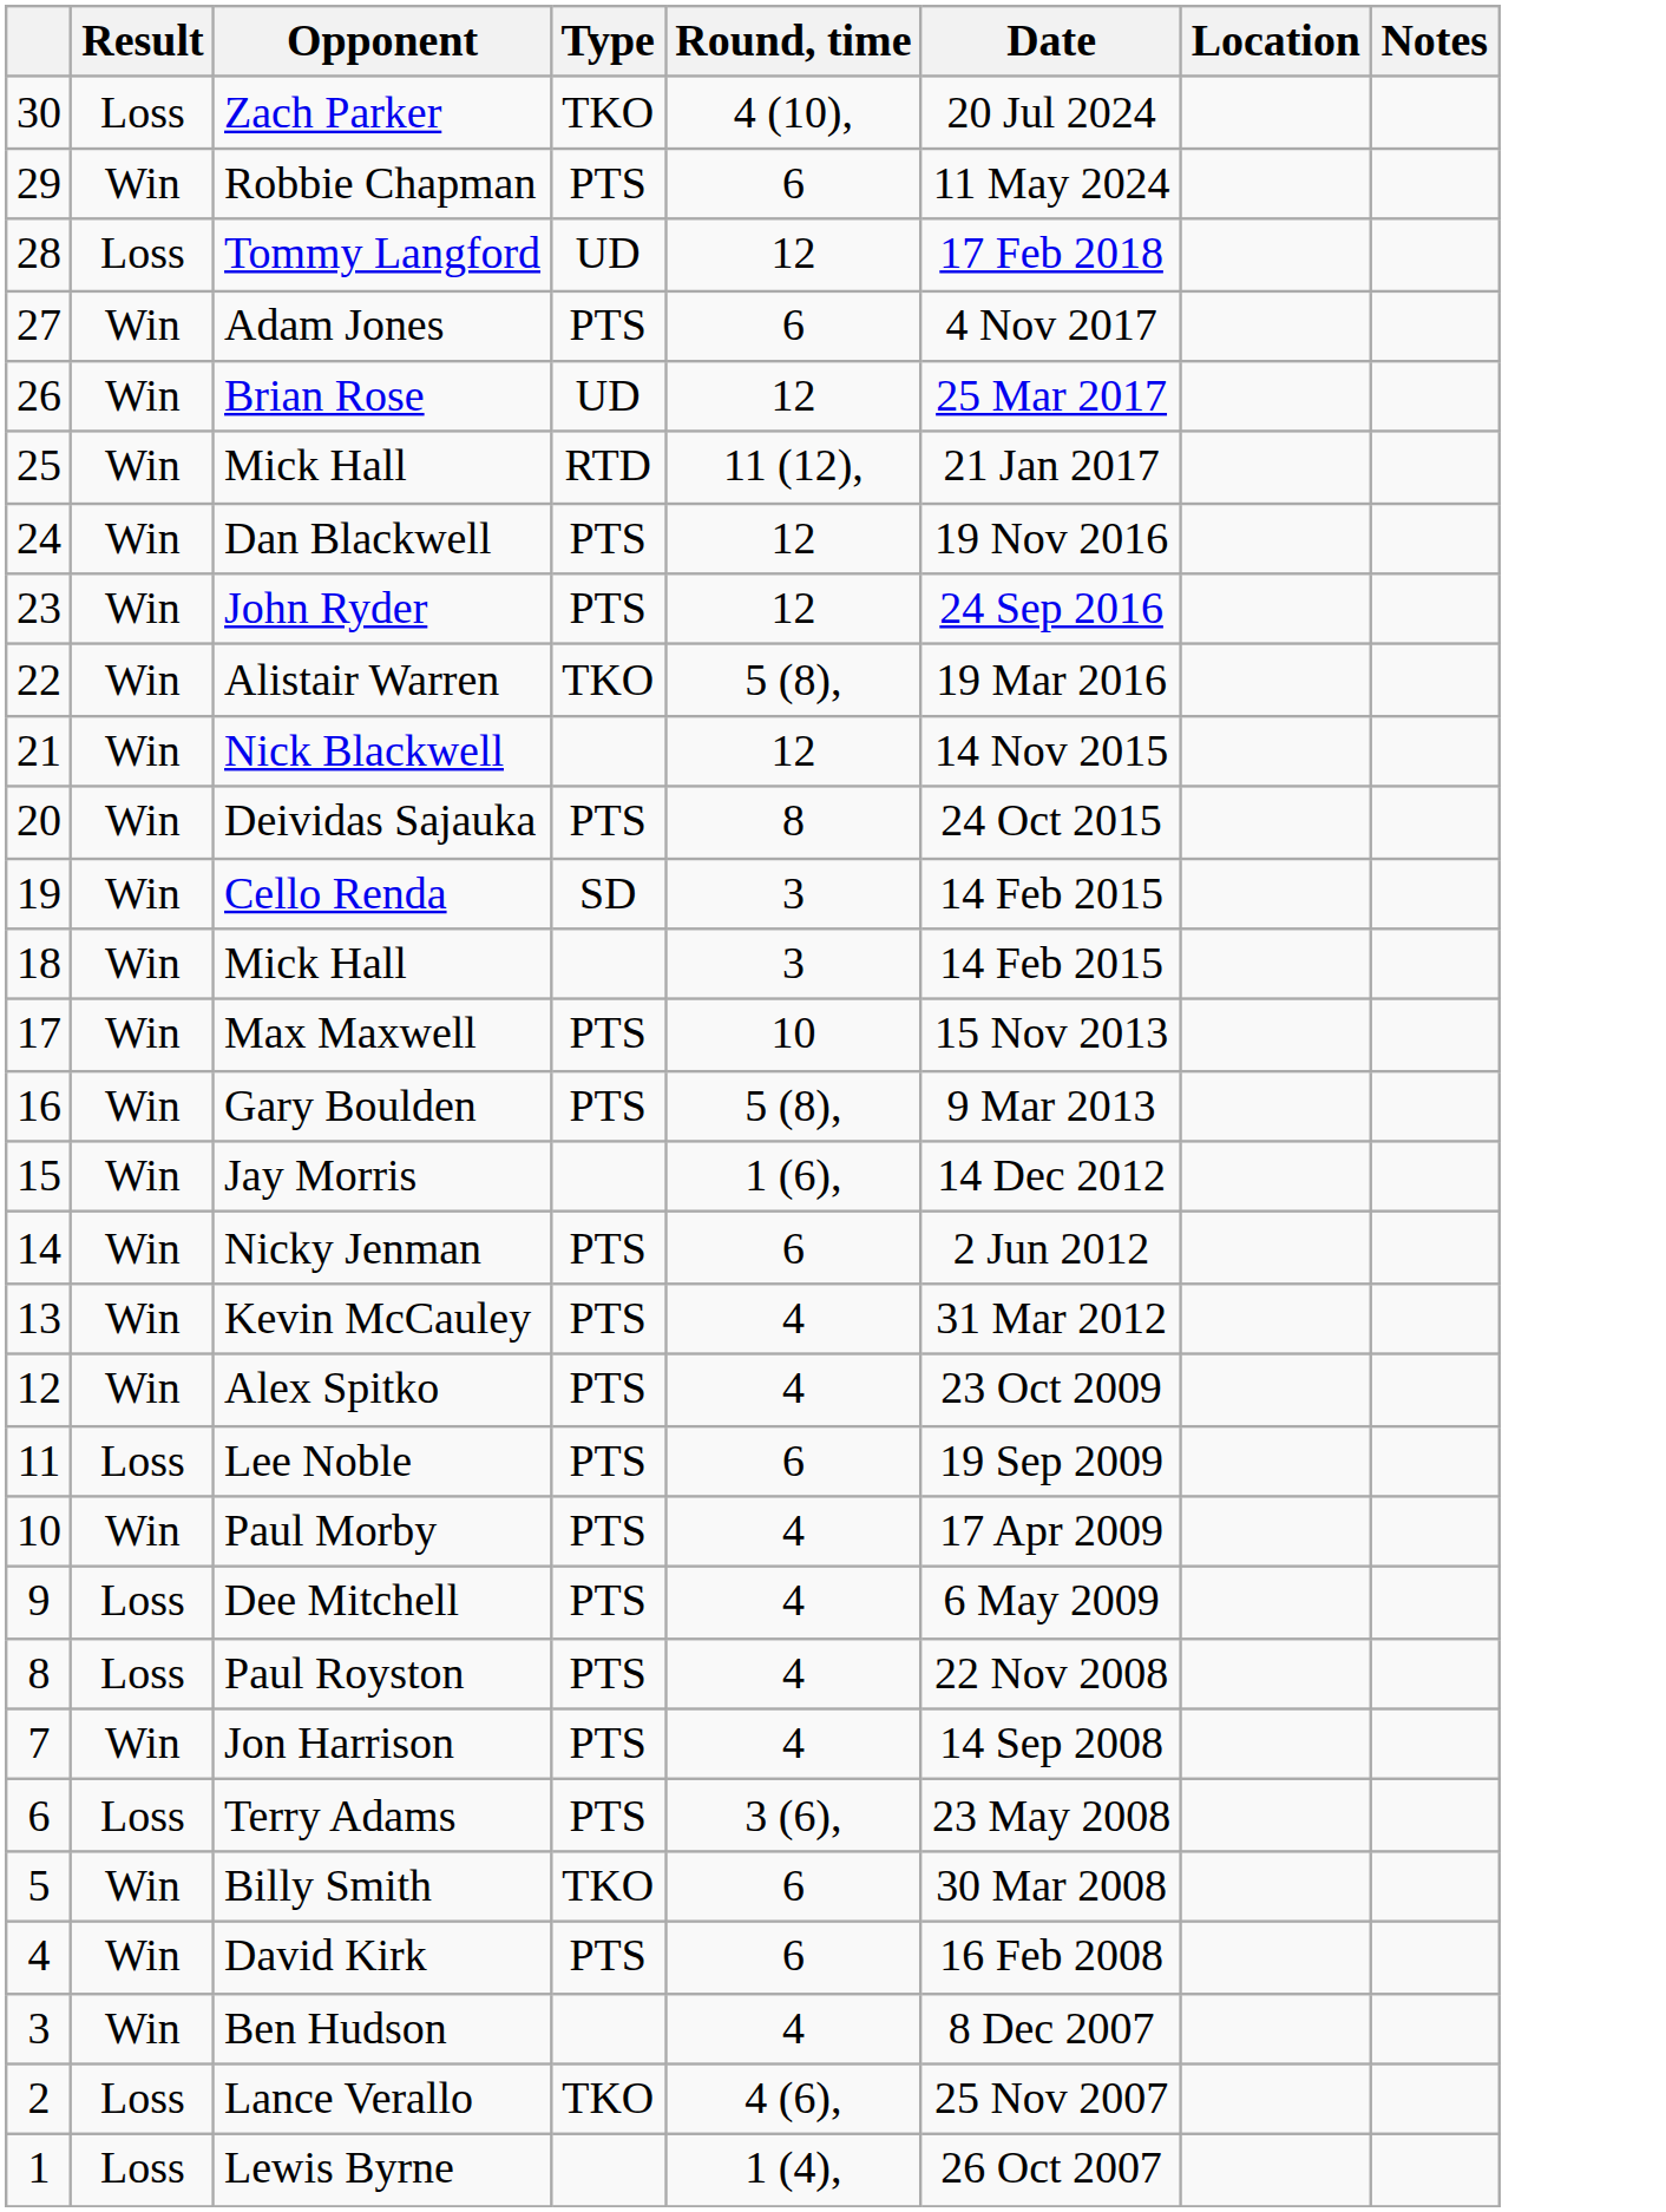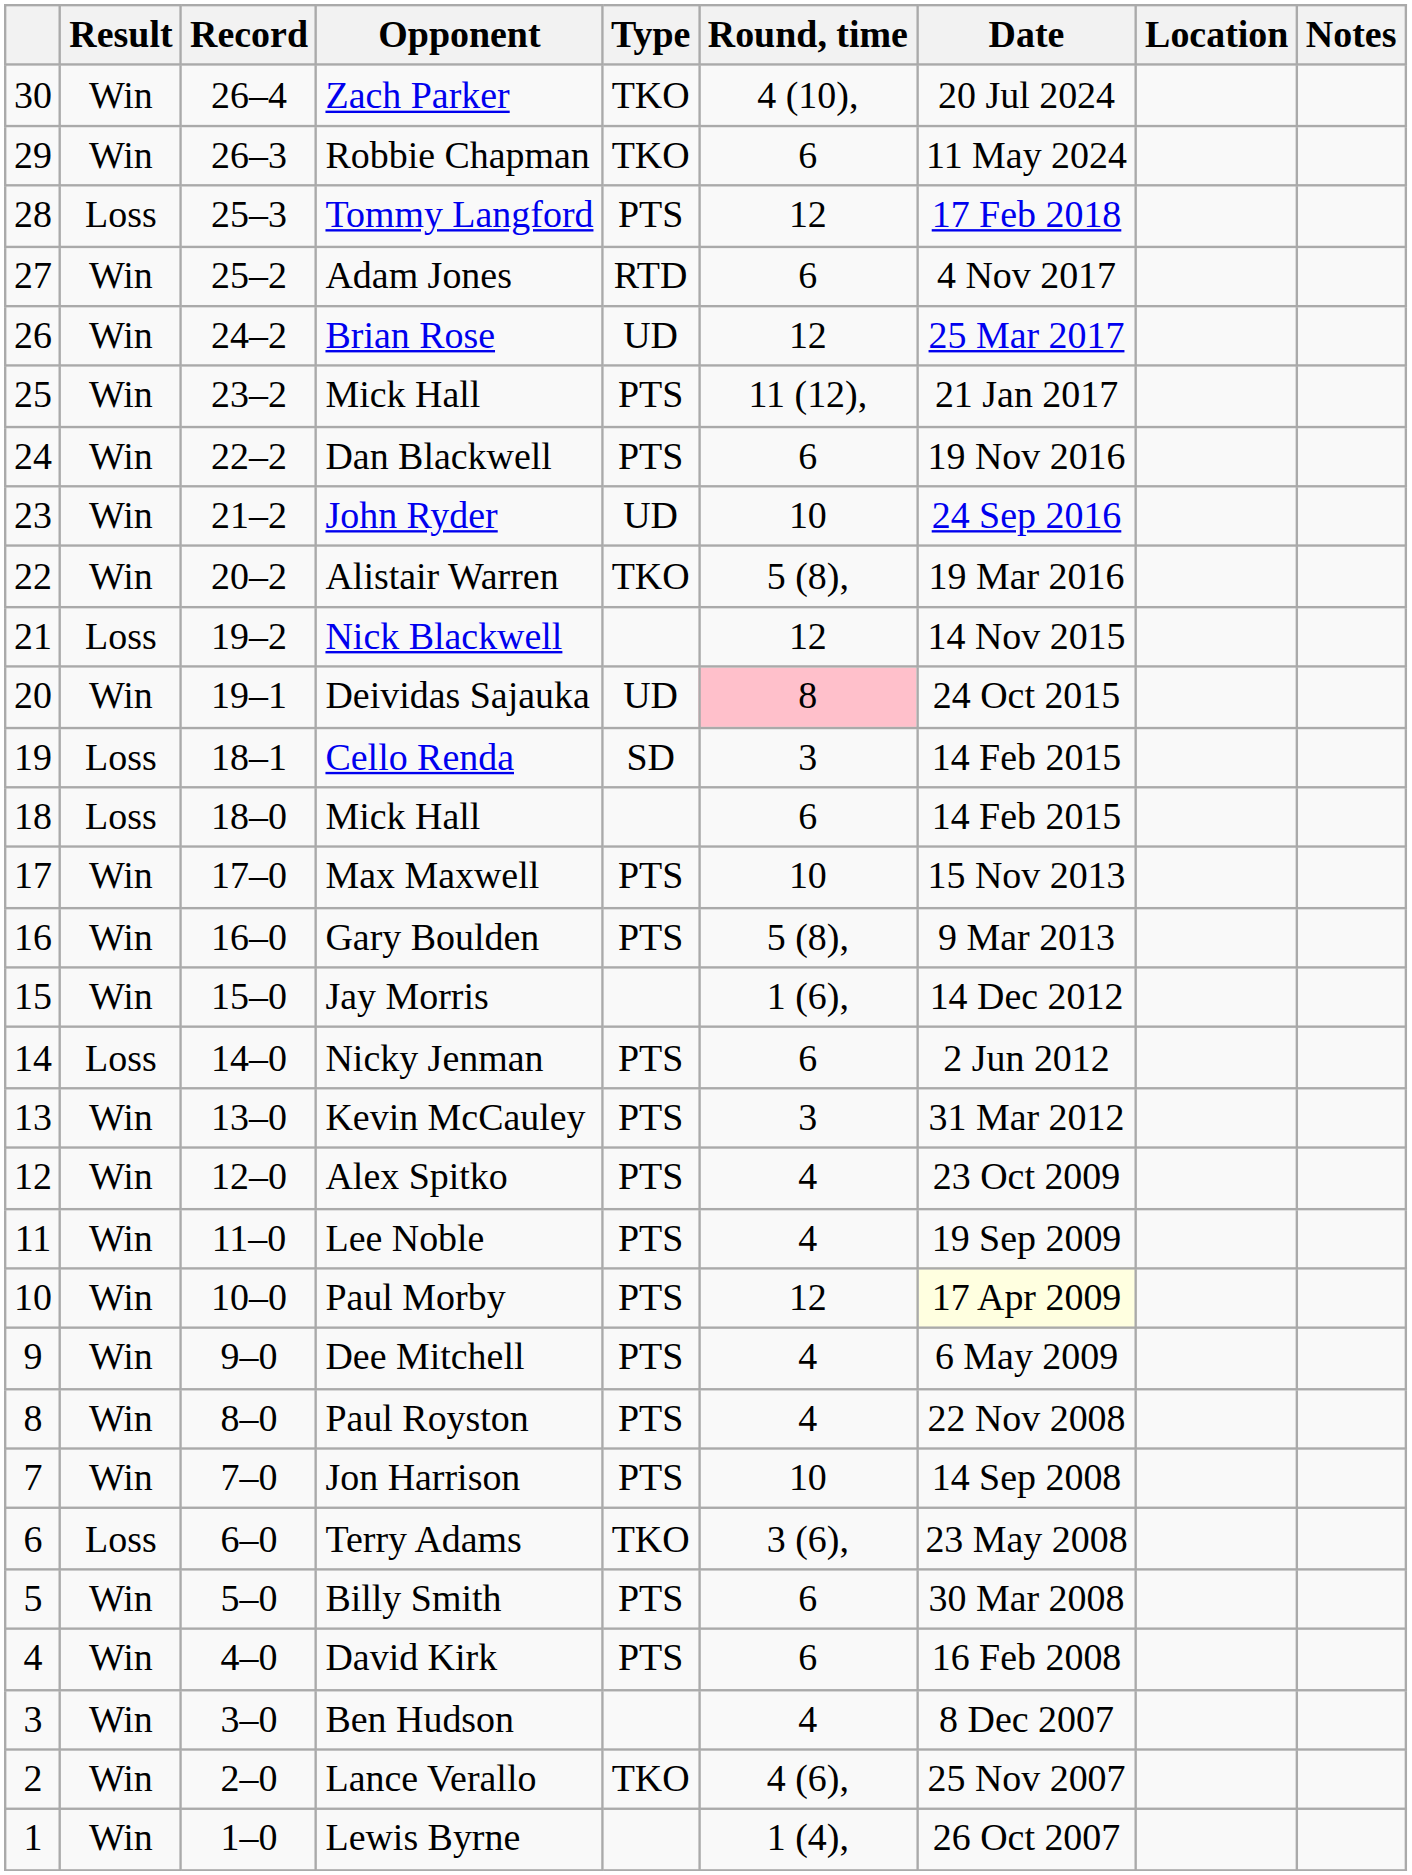 <table class="wikitable" style="text-align:center">
 <tr>
 <th></th>
 <th>Result</th>
+<th>Record</th>
 <th>Opponent</th>
 <th>Type</th>
 <th>Round, time</th>
 <th>Date</th>
 <th>Location</th>
 <th>Notes</th>
 </tr>
 <tr>
 <td>30</td>
-<td>Loss</td>
+<td>Win</td>
+<td>26–4</td>
 <td style="text-align:left;"><a href='#'>Zach Parker</a></td>
 <td>TKO</td>
 <td>4 (10), </td>
 <td>20 Jul 2024</td>
 <td style="text-align:left;"></td>
 <td></td>
 </tr>
 <tr>
 <td>29</td>
 <td>Win</td>
+<td>26–3</td>
 <td style="text-align:left;">Robbie Chapman</td>
-<td>PTS</td>
+<td>TKO</td>
 <td>6</td>
 <td>11 May 2024</td>
 <td style="text-align:left;"></td>
 <td></td>
 </tr>
 <tr>
 <td>28</td>
 <td>Loss</td>
+<td>25–3</td>
 <td style="text-align:left;"><a href='#'>Tommy Langford</a></td>
-<td>UD</td>
+<td>PTS</td>
 <td>12</td>
 <td><a href='#'>17 Feb 2018</a></td>
 <td style="text-align:left;"></td>
 <td style="text-align:left;"></td>
 </tr>
 <tr>
 <td>27</td>
 <td>Win</td>
+<td>25–2</td>
 <td style="text-align:left;">Adam Jones</td>
-<td>PTS</td>
+<td>RTD</td>
 <td>6</td>
 <td>4 Nov 2017</td>
 <td style="text-align:left;"></td>
 <td></td>
 </tr>
 <tr>
 <td>26</td>
 <td>Win</td>
+<td>24–2</td>
 <td style="text-align:left;"><a href='#'>Brian Rose</a></td>
 <td>UD</td>
 <td>12</td>
 <td><a href='#'>25 Mar 2017</a></td>
 <td style="text-align:left;"></td>
 <td style="text-align:left;"></td>
 </tr>
 <tr>
 <td>25</td>
 <td>Win</td>
+<td>23–2</td>
 <td style="text-align:left;">Mick Hall</td>
-<td>RTD</td>
+<td>PTS</td>
 <td>11 (12), </td>
 <td>21 Jan 2017</td>
 <td style="text-align:left;"></td>
 <td style="text-align:left;"></td>
 </tr>
 <tr>
 <td>24</td>
 <td>Win</td>
+<td>22–2</td>
 <td style="text-align:left;">Dan Blackwell</td>
 <td>PTS</td>
-<td>12</td>
+<td>6</td>
 <td>19 Nov 2016</td>
 <td style="text-align:left;"></td>
 <td></td>
 </tr>
 <tr>
 <td>23</td>
 <td>Win</td>
+<td>21–2</td>
 <td style="text-align:left;"><a href='#'>John Ryder</a></td>
-<td>PTS</td>
-<td>12</td>
+<td>UD</td>
+<td>10</td>
 <td><a href='#'>24 Sep 2016</a></td>
 <td style="text-align:left;"></td>
 <td style="text-align:left;"></td>
 </tr>
 <tr>
 <td>22</td>
 <td>Win</td>
+<td>20–2</td>
 <td style="text-align:left;">Alistair Warren</td>
 <td>TKO</td>
 <td>5 (8), </td>
 <td>19 Mar 2016</td>
 <td style="text-align:left;"></td>
 <td></td>
 </tr>
 <tr>
 <td>21</td>
-<td>Win</td>
+<td>Loss</td>
+<td>19–2</td>
 <td style="text-align:left;"><a href='#'>Nick Blackwell</a></td>
 <td></td>
 <td>12</td>
 <td>14 Nov 2015</td>
 <td style="text-align:left;"></td>
 <td style="text-align:left;"></td>
 </tr>
 <tr>
 <td>20</td>
 <td>Win</td>
+<td>19–1</td>
 <td style="text-align:left;">Deividas Sajauka</td>
-<td>PTS</td>
-<td>8</td>
+<td>UD</td>
+<td style="background: pink;">8</td>
 <td>24 Oct 2015</td>
 <td style="text-align:left;"></td>
 <td></td>
 </tr>
 <tr>
 <td>19</td>
-<td>Win</td>
+<td>Loss</td>
+<td>18–1</td>
 <td style="text-align:left;"><a href='#'>Cello Renda</a></td>
 <td>SD</td>
 <td>3</td>
 <td>14 Feb 2015</td>
 <td style="text-align:left;"></td>
 <td style="text-align:left;"></td>
 </tr>
 <tr>
 <td>18</td>
-<td>Win</td>
+<td>Loss</td>
+<td>18–0</td>
 <td style="text-align:left;">Mick Hall</td>
 <td></td>
-<td>3</td>
+<td>6</td>
 <td>14 Feb 2015</td>
 <td style="text-align:left;"></td>
 <td style="text-align:left;"></td>
 </tr>
 <tr>
 <td>17</td>
 <td>Win</td>
+<td>17–0</td>
 <td style="text-align:left;">Max Maxwell</td>
 <td>PTS</td>
 <td>10</td>
 <td>15 Nov 2013</td>
 <td style="text-align:left;"></td>
 <td></td>
 </tr>
 <tr>
 <td>16</td>
 <td>Win</td>
+<td>16–0</td>
 <td style="text-align:left;">Gary Boulden</td>
 <td>PTS</td>
 <td>5 (8), </td>
 <td>9 Mar 2013</td>
 <td style="text-align:left;"></td>
 <td></td>
 </tr>
 <tr>
 <td>15</td>
 <td>Win</td>
+<td>15–0</td>
 <td style="text-align:left;">Jay Morris</td>
 <td></td>
 <td>1 (6), </td>
 <td>14 Dec 2012</td>
 <td style="text-align:left;"></td>
 <td></td>
 </tr>
 <tr>
 <td>14</td>
-<td>Win</td>
+<td>Loss</td>
+<td>14–0</td>
 <td style="text-align:left;">Nicky Jenman</td>
 <td>PTS</td>
 <td>6</td>
 <td>2 Jun 2012</td>
 <td style="text-align:left;"></td>
 <td></td>
 </tr>
 <tr>
 <td>13</td>
 <td>Win</td>
+<td>13–0</td>
 <td style="text-align:left;">Kevin McCauley</td>
 <td>PTS</td>
-<td>4</td>
+<td>3</td>
 <td>31 Mar 2012</td>
 <td style="text-align:left;"></td>
 <td></td>
 </tr>
 <tr>
 <td>12</td>
 <td>Win</td>
+<td>12–0</td>
 <td style="text-align:left;">Alex Spitko</td>
 <td>PTS</td>
 <td>4</td>
 <td>23 Oct 2009</td>
 <td style="text-align:left;"></td>
 <td></td>
 </tr>
 <tr>
 <td>11</td>
-<td>Loss</td>
+<td>Win</td>
+<td>11–0</td>
 <td style="text-align:left;">Lee Noble</td>
 <td>PTS</td>
-<td>6</td>
+<td>4</td>
 <td>19 Sep 2009</td>
 <td style="text-align:left;"></td>
 <td></td>
 </tr>
 <tr>
 <td>10</td>
 <td>Win</td>
+<td>10–0</td>
 <td style="text-align:left;">Paul Morby</td>
 <td>PTS</td>
-<td>4</td>
-<td>17 Apr 2009</td>
+<td>12</td>
+<td style="background: lightyellow;">17 Apr 2009</td>
 <td style="text-align:left;"></td>
 <td></td>
 </tr>
 <tr>
 <td>9</td>
-<td>Loss</td>
+<td>Win</td>
+<td>9–0</td>
 <td style="text-align:left;">Dee Mitchell</td>
 <td>PTS</td>
 <td>4</td>
 <td>6 May 2009</td>
 <td style="text-align:left;"></td>
 <td></td>
 </tr>
 <tr>
 <td>8</td>
-<td>Loss</td>
+<td>Win</td>
+<td>8–0</td>
 <td style="text-align:left;">Paul Royston</td>
 <td>PTS</td>
 <td>4</td>
 <td>22 Nov 2008</td>
 <td style="text-align:left;"></td>
 <td></td>
 </tr>
 <tr>
 <td>7</td>
 <td>Win</td>
+<td>7–0</td>
 <td style="text-align:left;">Jon Harrison</td>
 <td>PTS</td>
-<td>4</td>
+<td>10</td>
 <td>14 Sep 2008</td>
 <td style="text-align:left;"></td>
 <td></td>
 </tr>
 <tr>
 <td>6</td>
 <td>Loss</td>
+<td>6–0</td>
 <td style="text-align:left;">Terry Adams</td>
-<td>PTS</td>
+<td>TKO</td>
 <td>3 (6), </td>
 <td>23 May 2008</td>
 <td style="text-align:left;"></td>
 <td></td>
 </tr>
 <tr>
 <td>5</td>
 <td>Win</td>
+<td>5–0</td>
 <td style="text-align:left;">Billy Smith</td>
-<td>TKO</td>
+<td>PTS</td>
 <td>6</td>
 <td>30 Mar 2008</td>
 <td style="text-align:left;"></td>
 <td></td>
 </tr>
 <tr>
 <td>4</td>
 <td>Win</td>
+<td>4–0</td>
 <td style="text-align:left;">David Kirk</td>
 <td>PTS</td>
 <td>6</td>
 <td>16 Feb 2008</td>
 <td style="text-align:left;"></td>
 <td></td>
 </tr>
 <tr>
 <td>3</td>
 <td>Win</td>
+<td>3–0</td>
 <td style="text-align:left;">Ben Hudson</td>
 <td></td>
 <td>4</td>
 <td>8 Dec 2007</td>
 <td style="text-align:left;"></td>
 <td></td>
 </tr>
 <tr>
 <td>2</td>
-<td>Loss</td>
+<td>Win</td>
+<td>2–0</td>
 <td style="text-align:left;">Lance Verallo</td>
 <td>TKO</td>
 <td>4 (6), </td>
 <td>25 Nov 2007</td>
 <td style="text-align:left;"></td>
 <td></td>
 </tr>
 <tr>
 <td>1</td>
-<td>Loss</td>
+<td>Win</td>
+<td>1–0</td>
 <td style="text-align:left;">Lewis Byrne</td>
 <td></td>
 <td>1 (4), </td>
 <td>26 Oct 2007</td>
 <td style="text-align:left;"></td>
 <td></td>
 </tr>
 </table>
